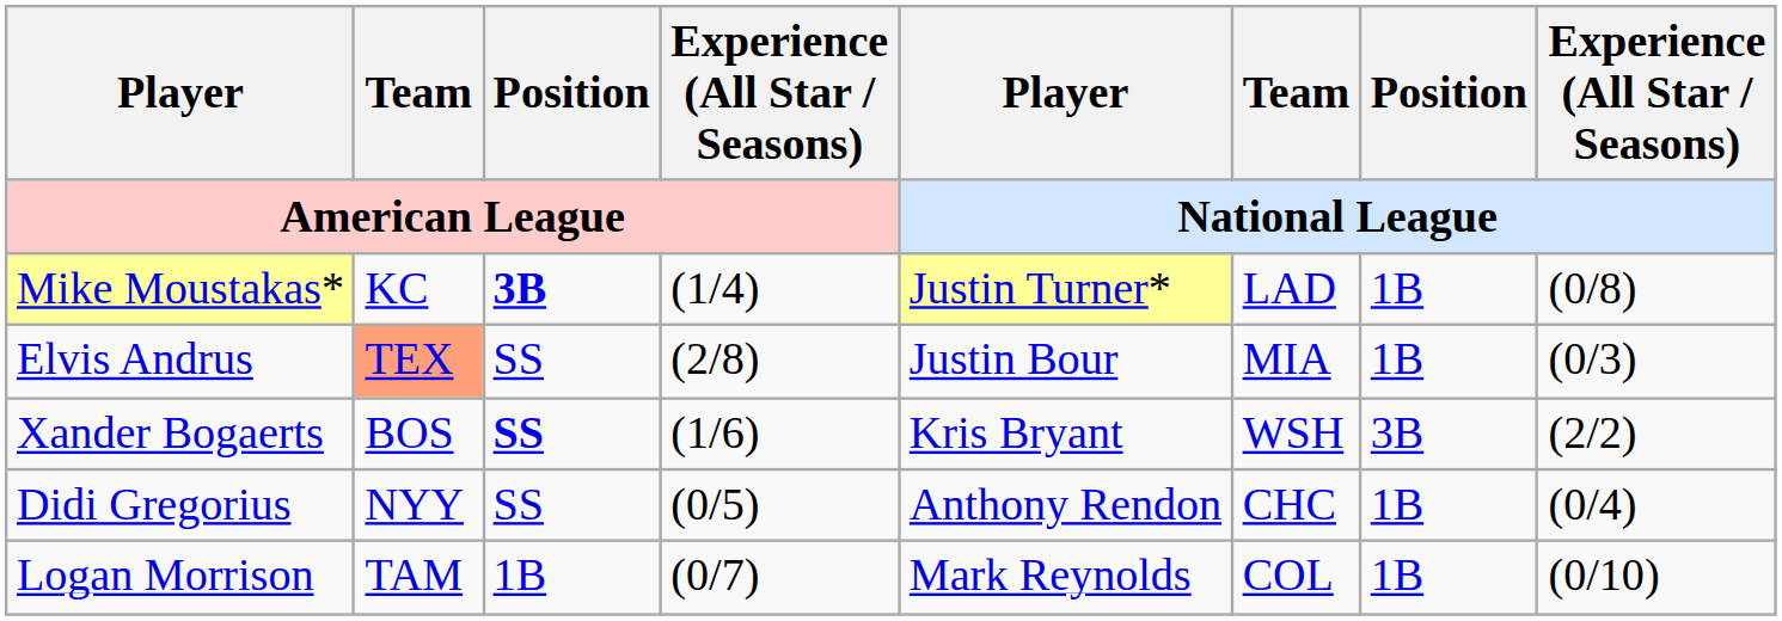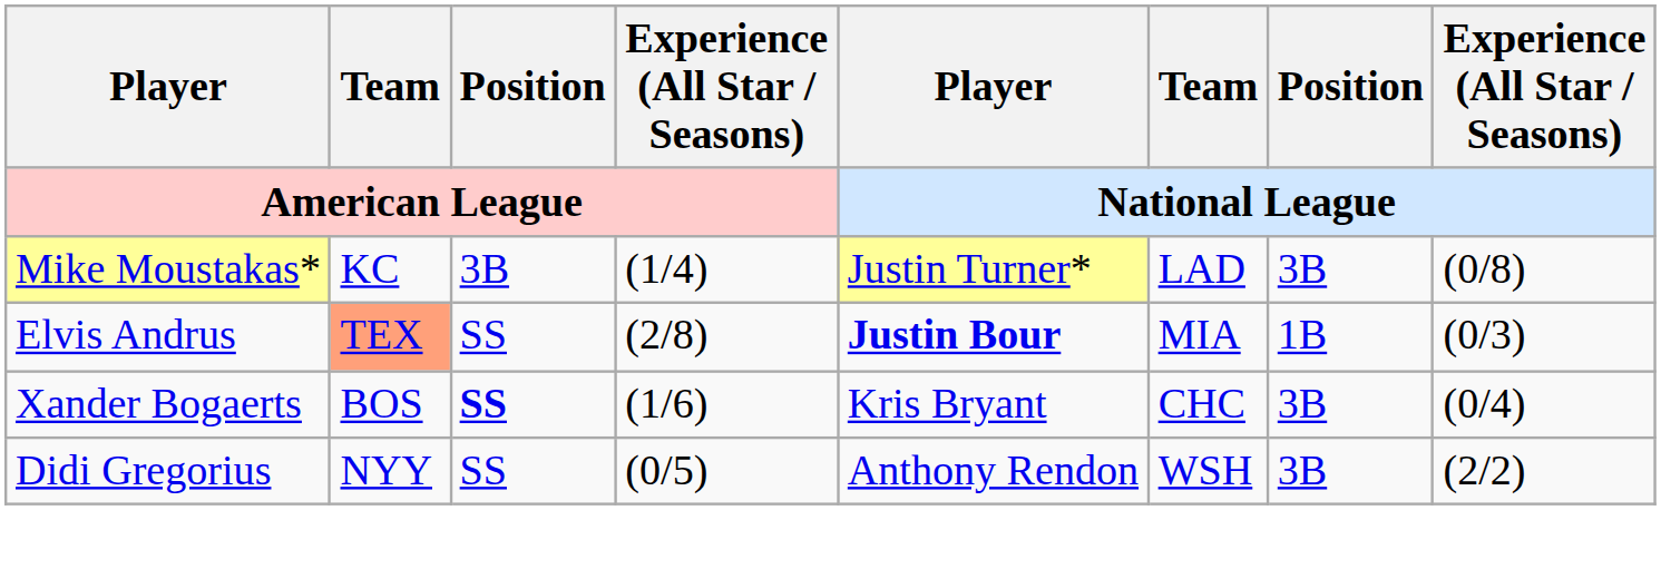 <table class="wikitable">
 <tr>
 <th>Player</th>
 <th>Team</th>
 <th>Position</th>
 <th>Experience<br>(All Star / <br>Seasons)</th>
 <th>Player</th>
 <th>Team</th>
 <th>Position</th>
 <th>Experience<br>(All Star / <br>Seasons)</th>
 </tr>
 <tr>
 <th colspan="4" style="background:#fcc;">American League</th>
 <th colspan="4" style="background:#d0e7ff;">National League</th>
 </tr>
 <tr>
 <td style="background:#FFFF99"><a href='#'>Mike Moustakas</a>*</td>
 <td><a href='#'>KC</a></td>
-<td><strong><a href='#'>3B</a></strong></td>
+<td><a href='#'>3B</a></td>
 <td>(1/4)</td>
 <td style="background:#FFFF99"><a href='#'>Justin Turner</a>*</td>
 <td><a href='#'>LAD</a></td>
-<td><a href='#'>1B</a></td>
+<td><a href='#'>3B</a></td>
 <td>(0/8)</td>
 </tr>
 <tr>
 <td><a href='#'>Elvis Andrus</a></td>
 <td style="background: lightsalmon;"><a href='#'>TEX</a></td>
 <td><a href='#'>SS</a></td>
 <td>(2/8)</td>
-<td><a href='#'>Justin Bour</a></td>
+<td><strong><a href='#'>Justin Bour</a></strong></td>
 <td><a href='#'>MIA</a></td>
 <td><a href='#'>1B</a></td>
 <td>(0/3)</td>
 </tr>
 <tr>
 <td><a href='#'>Xander Bogaerts</a></td>
 <td><a href='#'>BOS</a></td>
 <td><strong><a href='#'>SS</a></strong></td>
 <td>(1/6)</td>
 <td><a href='#'>Kris Bryant</a></td>
-<td><a href='#'>WSH</a></td>
+<td><a href='#'>CHC</a></td>
 <td><a href='#'>3B</a></td>
-<td>(2/2)</td>
+<td>(0/4)</td>
 </tr>
 <tr>
 <td><a href='#'>Didi Gregorius</a></td>
 <td><a href='#'>NYY</a></td>
 <td><a href='#'>SS</a></td>
 <td>(0/5)</td>
 <td><a href='#'>Anthony Rendon</a></td>
-<td><a href='#'>CHC</a></td>
-<td><a href='#'>1B</a></td>
-<td>(0/4)</td>
-</tr>
-<tr>
-<td><a href='#'>Logan Morrison</a></td>
-<td><a href='#'>TAM</a></td>
-<td><a href='#'>1B</a></td>
-<td>(0/7)</td>
-<td><a href='#'>Mark Reynolds</a></td>
-<td><a href='#'>COL</a></td>
-<td><a href='#'>1B</a></td>
-<td>(0/10)</td>
+<td><a href='#'>WSH</a></td>
+<td><a href='#'>3B</a></td>
+<td>(2/2)</td>
 </tr>
 </table>
